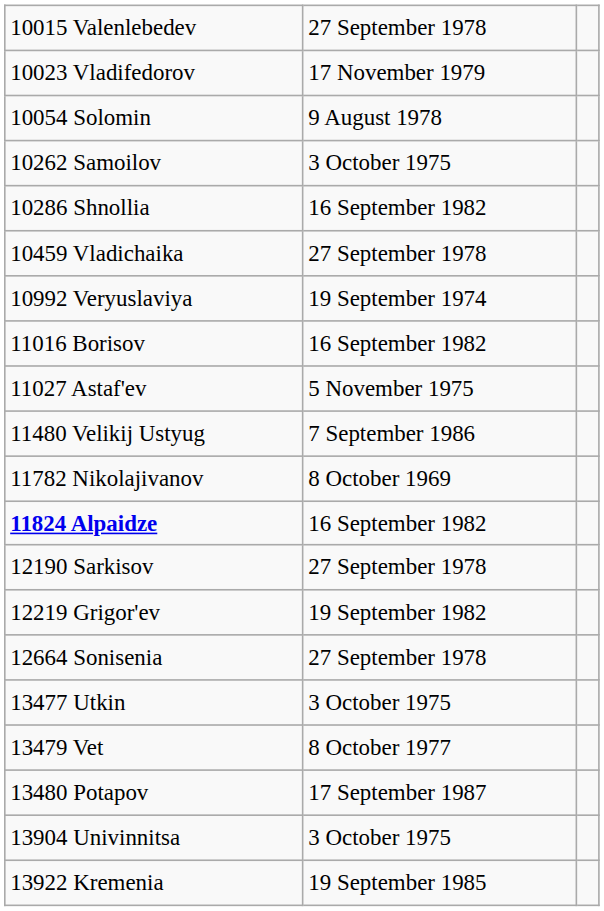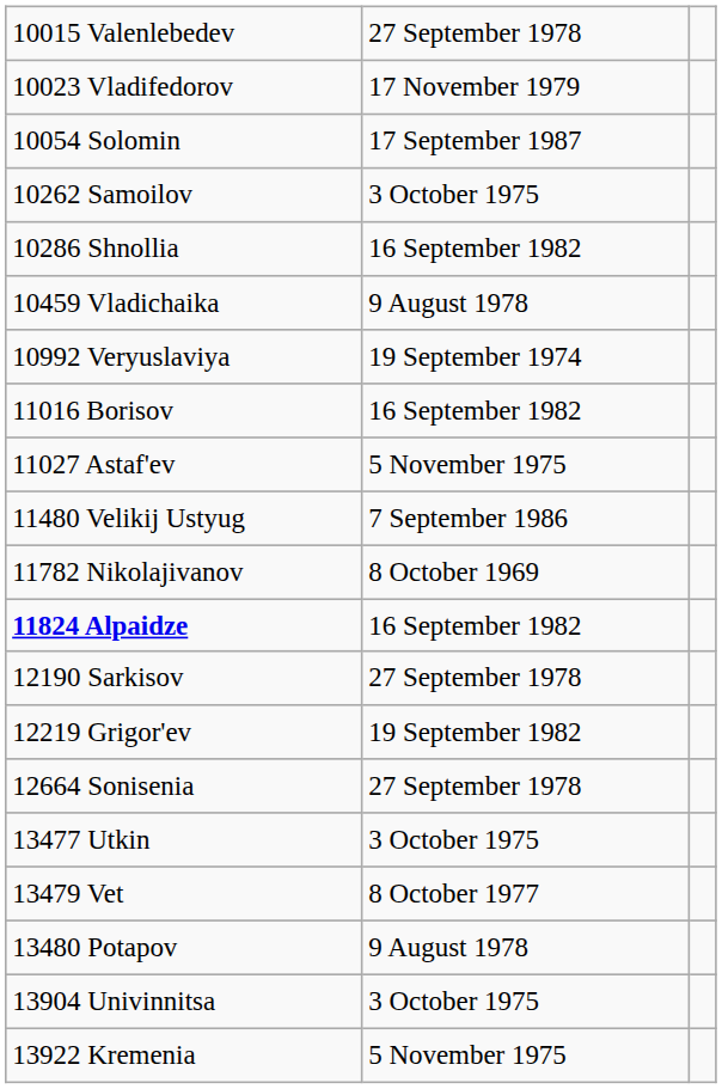 <table class="wikitable" style="font-size: 89%; float: left; width: 26em; margin-right: 1em; height: 560px">
 <tr>
 <td>10015 Valenlebedev</td>
 <td>27 September 1978</td>
 <td></td>
 </tr>
 <tr>
 <td>10023 Vladifedorov</td>
 <td>17 November 1979</td>
 <td></td>
 </tr>
 <tr>
 <td>10054 Solomin</td>
-<td>9 August 1978</td>
+<td>17 September 1987</td>
 <td></td>
 </tr>
 <tr>
 <td>10262 Samoilov</td>
 <td>3 October 1975</td>
 <td></td>
 </tr>
 <tr>
 <td>10286 Shnollia</td>
 <td>16 September 1982</td>
 <td></td>
 </tr>
 <tr>
 <td>10459 Vladichaika</td>
-<td>27 September 1978</td>
+<td>9 August 1978</td>
 <td></td>
 </tr>
 <tr>
 <td>10992 Veryuslaviya</td>
 <td>19 September 1974</td>
 <td></td>
 </tr>
 <tr>
 <td>11016 Borisov</td>
 <td>16 September 1982</td>
 <td></td>
 </tr>
 <tr>
 <td>11027 Astaf'ev</td>
 <td>5 November 1975</td>
 <td></td>
 </tr>
 <tr>
 <td>11480 Velikij Ustyug</td>
 <td>7 September 1986</td>
 <td></td>
 </tr>
 <tr>
 <td>11782 Nikolajivanov</td>
 <td>8 October 1969</td>
 <td></td>
 </tr>
 <tr>
 <td><strong><a href='#'>11824 Alpaidze</a></strong></td>
 <td>16 September 1982</td>
 <td></td>
 </tr>
 <tr>
 <td>12190 Sarkisov</td>
 <td>27 September 1978</td>
 <td></td>
 </tr>
 <tr>
 <td>12219 Grigor'ev</td>
 <td>19 September 1982</td>
 <td></td>
 </tr>
 <tr>
 <td>12664 Sonisenia</td>
 <td>27 September 1978</td>
 <td></td>
 </tr>
 <tr>
 <td>13477 Utkin</td>
 <td>3 October 1975</td>
 <td></td>
 </tr>
 <tr>
 <td>13479 Vet</td>
 <td>8 October 1977</td>
 <td></td>
 </tr>
 <tr>
 <td>13480 Potapov</td>
-<td>17 September 1987</td>
+<td>9 August 1978</td>
 <td> </td>
 </tr>
 <tr>
 <td>13904 Univinnitsa</td>
 <td>3 October 1975</td>
 <td></td>
 </tr>
 <tr>
 <td>13922 Kremenia</td>
-<td>19 September 1985</td>
+<td>5 November 1975</td>
 <td> </td>
 </tr>
 </table>
